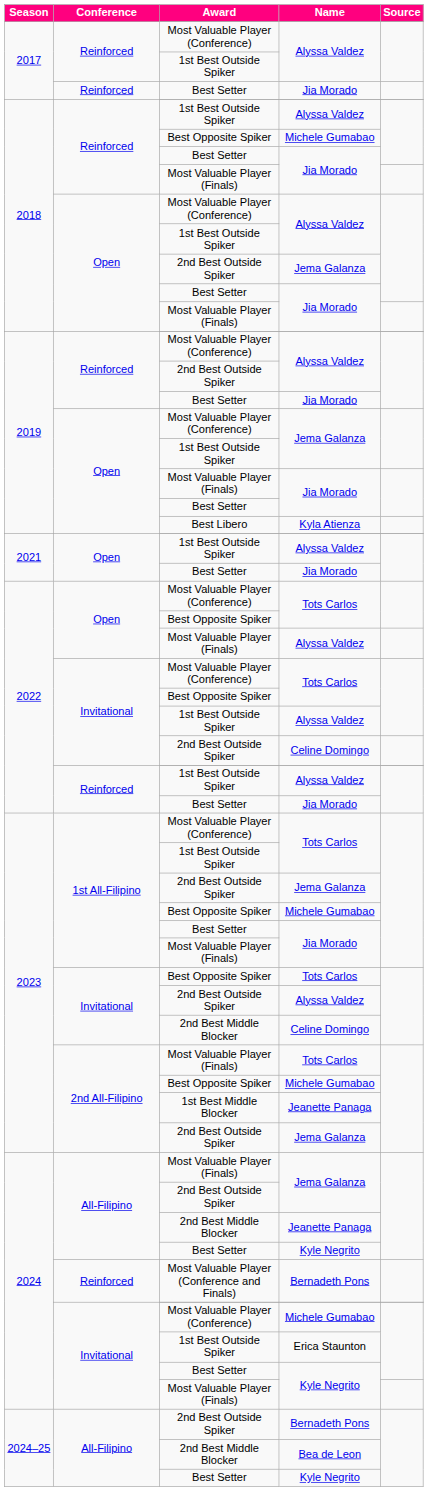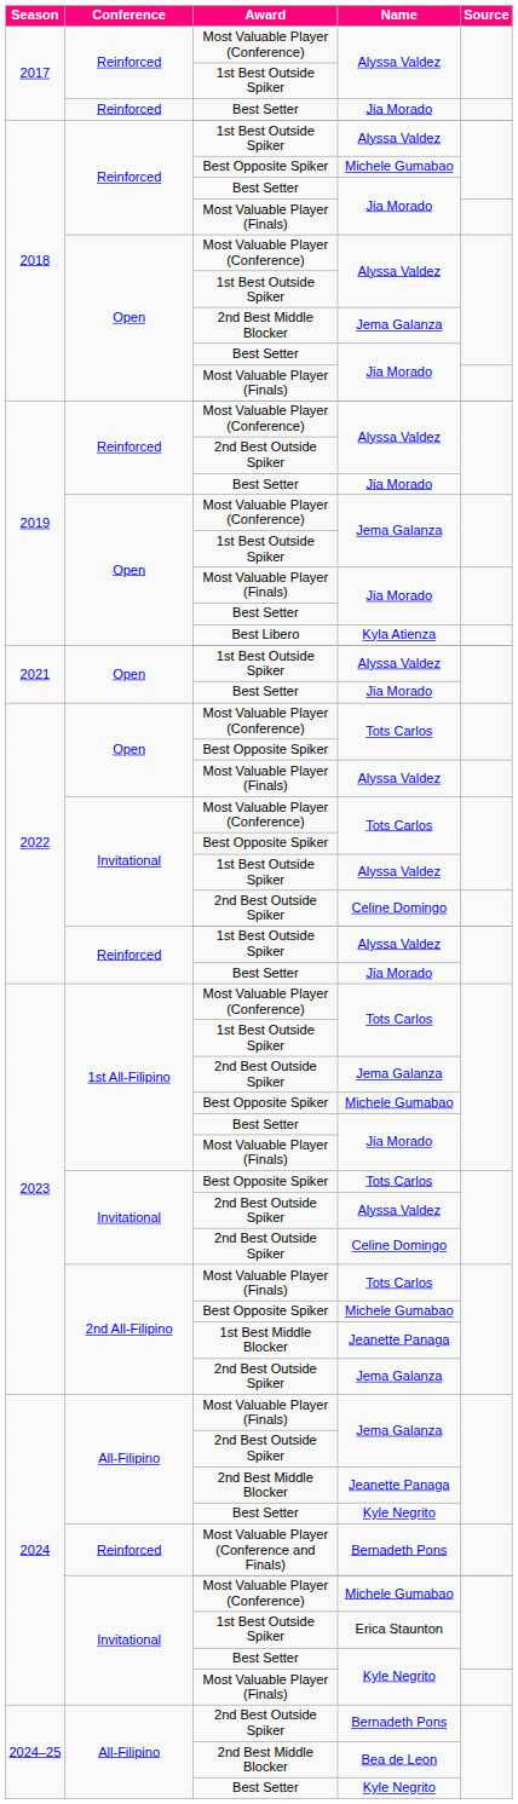 <table class="wikitable" style="text-align:center;">
 <tr>
 <th width=70px style="background:#FF007F; color:white; text-align: center">Season</th>
 <th width=200px style="background:#FF007F; color:white; text-align: center">Conference</th>
 <th width=230px style="background:#FF007F; color:white; text-align: center">Award</th>
 <th width=200px style="background:#FF007F; color:white; text-align: center">Name</th>
 <th width=50px style="background:#FF007F; color:white; text-align: center">Source</th>
 </tr>
 <tr>
 <td rowspan=4><a href='#'>2017</a></td>
 <td rowspan=3><a href='#'>Reinforced</a></td>
 </tr>
 <tr>
 <td>Most Valuable Player (Conference)</td>
 <td rowspan=2> <a href='#'>Alyssa Valdez</a></td>
 <td rowspan=2></td>
 </tr>
 <tr>
 <td>1st Best Outside Spiker</td>
 </tr>
 <tr>
 <td><a href='#'>Reinforced</a></td>
 <td>Best Setter</td>
 <td> <a href='#'>Jia Morado</a></td>
 <td></td>
 </tr>
 <tr>
 <td rowspan=10><a href='#'>2018</a></td>
 <td rowspan=5><a href='#'>Reinforced</a></td>
 </tr>
 <tr>
 <td>1st Best Outside Spiker</td>
 <td rowspan=1> <a href='#'>Alyssa Valdez</a></td>
 <td rowspan=3></td>
 </tr>
 <tr>
 <td>Best Opposite Spiker</td>
 <td> <a href='#'>Michele Gumabao</a></td>
 </tr>
 <tr>
 <td>Best Setter</td>
 <td rowspan=2> <a href='#'>Jia Morado</a></td>
 </tr>
 <tr>
 <td>Most Valuable Player (Finals)</td>
 <td></td>
 </tr>
 <tr>
 <td rowspan=5><a href='#'>Open</a></td>
 <td>Most Valuable Player (Conference)</td>
 <td rowspan=2> <a href='#'>Alyssa Valdez</a></td>
 <td rowspan=4></td>
 </tr>
 <tr>
 <td>1st Best Outside Spiker</td>
 </tr>
 <tr>
-<td>2nd Best Outside Spiker</td>
+<td>2nd Best Middle Blocker</td>
 <td> <a href='#'>Jema Galanza</a></td>
 </tr>
 <tr>
 <td>Best Setter</td>
 <td rowspan=2> <a href='#'>Jia Morado</a></td>
 </tr>
 <tr>
 <td>Most Valuable Player (Finals)</td>
 <td></td>
 </tr>
 <tr>
 <td rowspan=9><a href='#'>2019</a></td>
 <td rowspan=4><a href='#'>Reinforced</a></td>
 </tr>
 <tr>
 <td>Most Valuable Player (Conference)</td>
 <td rowspan=2> <a href='#'>Alyssa Valdez</a></td>
 <td rowspan=3></td>
 </tr>
 <tr>
 <td>2nd Best Outside Spiker</td>
 </tr>
 <tr>
 <td>Best Setter</td>
 <td> <a href='#'>Jia Morado</a></td>
 </tr>
 <tr>
 <td rowspan=5><a href='#'>Open</a></td>
 <td>Most Valuable Player (Conference)</td>
 <td rowspan=2> <a href='#'>Jema Galanza</a></td>
 <td rowspan=2></td>
 </tr>
 <tr>
 <td>1st Best Outside Spiker</td>
 </tr>
 <tr>
 <td>Most Valuable Player (Finals)</td>
 <td rowspan=2> <a href='#'>Jia Morado</a></td>
 <td rowspan=2></td>
 </tr>
 <tr>
 <td>Best Setter</td>
 </tr>
 <tr>
 <td>Best Libero</td>
 <td> <a href='#'>Kyla Atienza</a></td>
 <td></td>
 </tr>
 <tr>
 <td rowspan=3><a href='#'>2021</a></td>
 <td rowspan=3><a href='#'>Open</a></td>
 </tr>
 <tr>
 <td>1st Best Outside Spiker</td>
 <td> <a href='#'>Alyssa Valdez</a></td>
 <td rowspan=2></td>
 </tr>
 <tr>
 <td>Best Setter</td>
 <td> <a href='#'>Jia Morado</a></td>
 </tr>
 <tr>
 <td rowspan=10><a href='#'>2022</a></td>
 <td rowspan=3><a href='#'>Open</a></td>
 <td>Most Valuable Player (Conference)</td>
 <td rowspan=2> <a href='#'>Tots Carlos</a></td>
 <td rowspan=2></td>
 </tr>
 <tr>
 <td>Best Opposite Spiker</td>
 </tr>
 <tr>
 <td>Most Valuable Player (Finals)</td>
 <td> <a href='#'>Alyssa Valdez</a></td>
 <td></td>
 </tr>
 <tr>
 <td rowspan=4><a href='#'>Invitational</a></td>
 <td>Most Valuable Player (Conference)</td>
 <td rowspan=2> <a href='#'>Tots Carlos</a></td>
 <td rowspan=3></td>
 </tr>
 <tr>
 <td>Best Opposite Spiker</td>
 </tr>
 <tr>
 <td>1st Best Outside Spiker</td>
 <td> <a href='#'>Alyssa Valdez</a></td>
 </tr>
 <tr>
 <td>2nd Best Outside Spiker</td>
 <td> <a href='#'>Celine Domingo</a></td>
 <td></td>
 </tr>
 <tr>
 <td rowspan=3><a href='#'>Reinforced</a></td>
 </tr>
 <tr>
 <td>1st Best Outside Spiker</td>
 <td> <a href='#'>Alyssa Valdez</a></td>
 <td rowspan=2></td>
 </tr>
 <tr>
 <td>Best Setter</td>
 <td> <a href='#'>Jia Morado</a></td>
 </tr>
 <tr>
 <td rowspan="13"><a href='#'>2023</a></td>
 <td rowspan=6><a href='#'>1st All-Filipino</a></td>
 <td>Most Valuable Player (Conference)</td>
 <td rowspan="2"> <a href='#'>Tots Carlos</a></td>
 <td rowspan=6></td>
 </tr>
 <tr>
 <td>1st Best Outside Spiker</td>
 </tr>
 <tr>
 <td>2nd Best Outside Spiker</td>
 <td> <a href='#'>Jema Galanza</a></td>
 </tr>
 <tr>
 <td>Best Opposite Spiker</td>
 <td> <a href='#'>Michele Gumabao</a></td>
 </tr>
 <tr>
 <td>Best Setter</td>
 <td rowspan="2"> <a href='#'>Jia Morado</a></td>
 </tr>
 <tr>
 <td>Most Valuable Player (Finals)</td>
 </tr>
 <tr>
 <td rowspan=3><a href='#'>Invitational</a></td>
 <td>Best Opposite Spiker</td>
 <td> <a href='#'>Tots Carlos</a></td>
 <td rowspan=3></td>
 </tr>
 <tr>
 <td>2nd Best Outside Spiker</td>
 <td> <a href='#'>Alyssa Valdez</a></td>
 </tr>
 <tr>
-<td>2nd Best Middle Blocker</td>
+<td>2nd Best Outside Spiker</td>
 <td> <a href='#'>Celine Domingo</a></td>
 </tr>
 <tr>
 <td rowspan=4><a href='#'>2nd All-Filipino</a></td>
 <td>Most Valuable Player (Finals)</td>
 <td> <a href='#'>Tots Carlos</a></td>
 <td rowspan=4></td>
 </tr>
 <tr>
 <td>Best Opposite Spiker</td>
 <td> <a href='#'>Michele Gumabao</a></td>
 </tr>
 <tr>
 <td>1st Best Middle Blocker</td>
 <td> <a href='#'>Jeanette Panaga</a></td>
 </tr>
 <tr>
 <td>2nd Best Outside Spiker</td>
 <td> <a href='#'>Jema Galanza</a></td>
 </tr>
 <tr>
 <td rowspan="10"><a href='#'>2024</a></td>
 <td rowspan=4><a href='#'>All-Filipino</a></td>
 <td>Most Valuable Player (Finals)</td>
 <td rowspan="2"> <a href='#'>Jema Galanza</a></td>
 <td rowspan=4></td>
 </tr>
 <tr>
 <td>2nd Best Outside Spiker</td>
 </tr>
 <tr>
 <td>2nd Best Middle Blocker</td>
 <td> <a href='#'>Jeanette Panaga</a></td>
 </tr>
 <tr>
 <td>Best Setter</td>
 <td> <a href='#'>Kyle Negrito</a></td>
 </tr>
 <tr>
 <td><a href='#'>Reinforced</a></td>
 <td>Most Valuable Player<br>(Conference and Finals)</td>
 <td> <a href='#'>Bernadeth Pons</a></td>
 <td></td>
 </tr>
 <tr>
 <td rowspan=5><a href='#'>Invitational</a></td>
 </tr>
 <tr>
 <td>Most Valuable Player (Conference)</td>
 <td> <a href='#'>Michele Gumabao</a></td>
 <td rowspan=3></td>
 </tr>
 <tr>
 <td>1st Best Outside Spiker</td>
 <td> Erica Staunton</td>
 </tr>
 <tr>
 <td>Best Setter</td>
 <td rowspan=2> <a href='#'>Kyle Negrito</a></td>
 </tr>
 <tr>
 <td>Most Valuable Player (Finals)</td>
 <td></td>
 </tr>
 <tr align=center>
 <td rowspan=3><a href='#'>2024–25</a></td>
 <td rowspan=3><a href='#'>All-Filipino</a></td>
 <td>2nd Best Outside Spiker</td>
 <td> <a href='#'>Bernadeth Pons</a></td>
 <td rowspan=3></td>
 </tr>
 <tr>
 <td>2nd Best Middle Blocker</td>
 <td> <a href='#'>Bea de Leon</a></td>
 </tr>
 <tr>
 <td>Best Setter</td>
 <td> <a href='#'>Kyle Negrito</a></td>
 </tr>
 </table>
